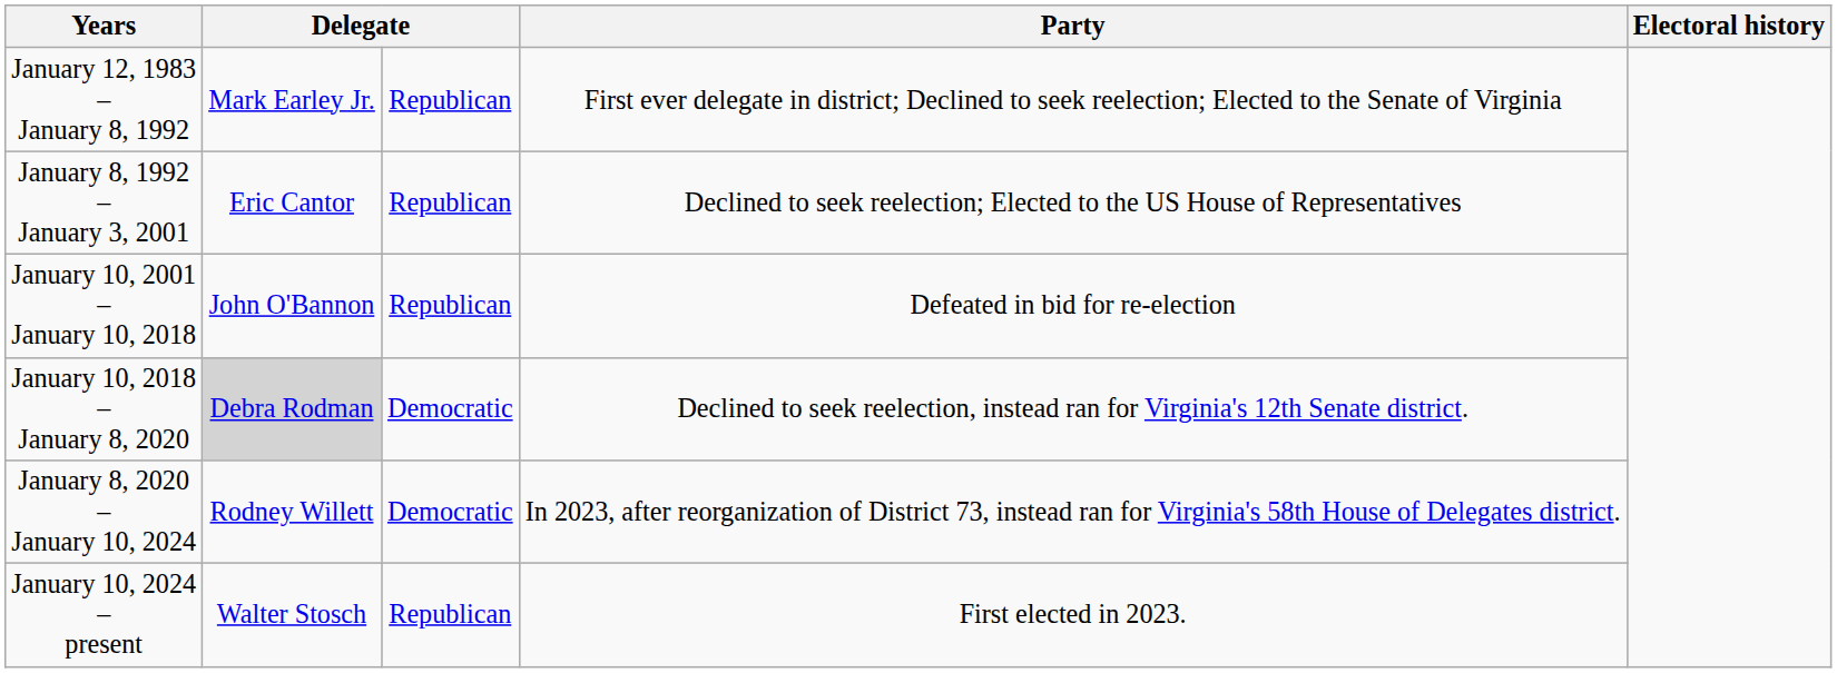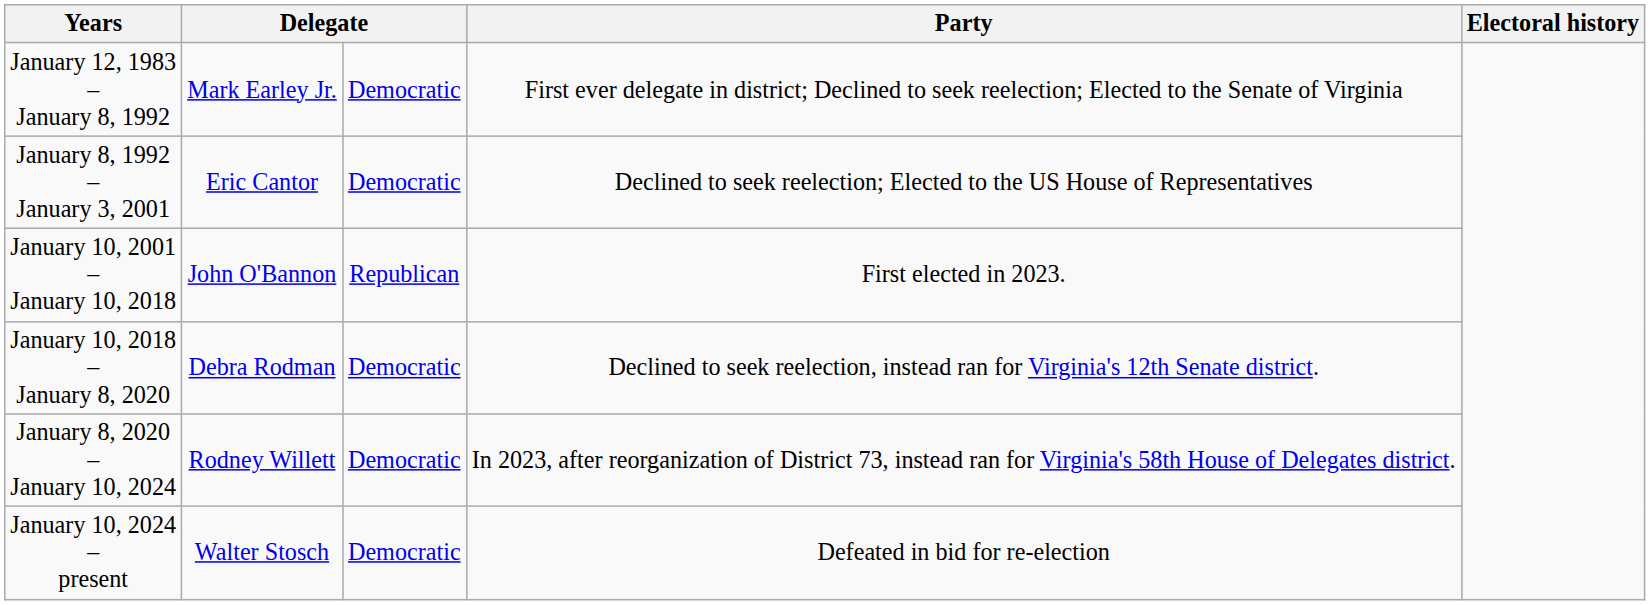 <table class=wikitable style="text-align:center">
 <tr valign=bottom>
 <th>Years</th>
 <th colspan=2>Delegate</th>
 <th>Party</th>
 <th>Electoral history</th>
 </tr>
 <tr>
 <td nowrap><span>January 12, 1983</span><br>–<br><span>January 8, 1992</span></td>
 <td><a href='#'>Mark Earley Jr.</a></td>
-<td><a href='#'>Republican</a></td>
+<td><a href='#'>Democratic</a></td>
 <td>First ever delegate in district; Declined to seek reelection; Elected to the Senate of Virginia</td>
 </tr>
 <tr>
 <td nowrap><span>January 8, 1992</span><br>–<br><span>January 3, 2001</span></td>
 <td><a href='#'>Eric Cantor</a></td>
-<td><a href='#'>Republican</a></td>
+<td><a href='#'>Democratic</a></td>
 <td>Declined to seek reelection; Elected to the US House of Representatives</td>
 </tr>
 <tr>
 <td nowrap><span>January 10, 2001</span><br>–<br><span>January 10, 2018</span></td>
 <td><a href='#'>John O'Bannon</a></td>
 <td><a href='#'>Republican</a></td>
-<td>Defeated in bid for re-election</td>
+<td>First elected in 2023.</td>
 </tr>
 <tr>
 <td nowrap><span>January 10, 2018</span><br>–<br><span>January 8, 2020</span></td>
-<td style="background: lightgrey;"><a href='#'>Debra Rodman</a></td>
+<td><a href='#'>Debra Rodman</a></td>
 <td><a href='#'>Democratic</a></td>
 <td>Declined to seek reelection, instead ran for <a href='#'>Virginia's 12th Senate district</a>.</td>
 </tr>
 <tr>
 <td nowrap><span>January 8, 2020</span><br>–<br><span>January 10, 2024</span></td>
 <td><a href='#'>Rodney Willett</a></td>
 <td><a href='#'>Democratic</a></td>
 <td>In 2023, after reorganization of District 73, instead ran for <a href='#'>Virginia's 58th House of Delegates district</a>.</td>
 </tr>
 <tr>
 <td nowrap><span>January 10, 2024</span><br>–<br><span>present</span></td>
 <td><a href='#'>Walter Stosch</a></td>
-<td><a href='#'>Republican</a></td>
-<td>First elected in 2023.</td>
+<td><a href='#'>Democratic</a></td>
+<td>Defeated in bid for re-election</td>
 </tr>
 </table>
